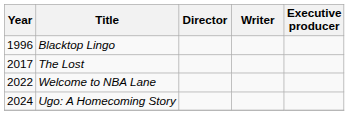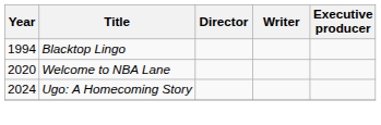 <table class="wikitable">
 <tr>
 <th>Year</th>
 <th>Title</th>
 <th width=65>Director</th>
 <th width=65>Writer</th>
 <th>Executive<br>producer</th>
 </tr>
 <tr>
-<td>1996</td>
+<td>1994</td>
 <td><em>Blacktop Lingo</em></td>
 <td></td>
 <td></td>
 <td></td>
 </tr>
 <tr>
-<td>2017</td>
-<td><em>The Lost</em></td>
-<td></td>
-<td></td>
-<td></td>
-</tr>
-<tr>
-<td>2022</td>
+<td>2020</td>
 <td><em>Welcome to NBA Lane</em></td>
 <td></td>
 <td></td>
 <td></td>
 </tr>
 <tr>
 <td>2024</td>
 <td><em>Ugo: A Homecoming Story</em></td>
 <td></td>
 <td></td>
 <td></td>
 </tr>
 <tr>
 </tr>
 </table>
